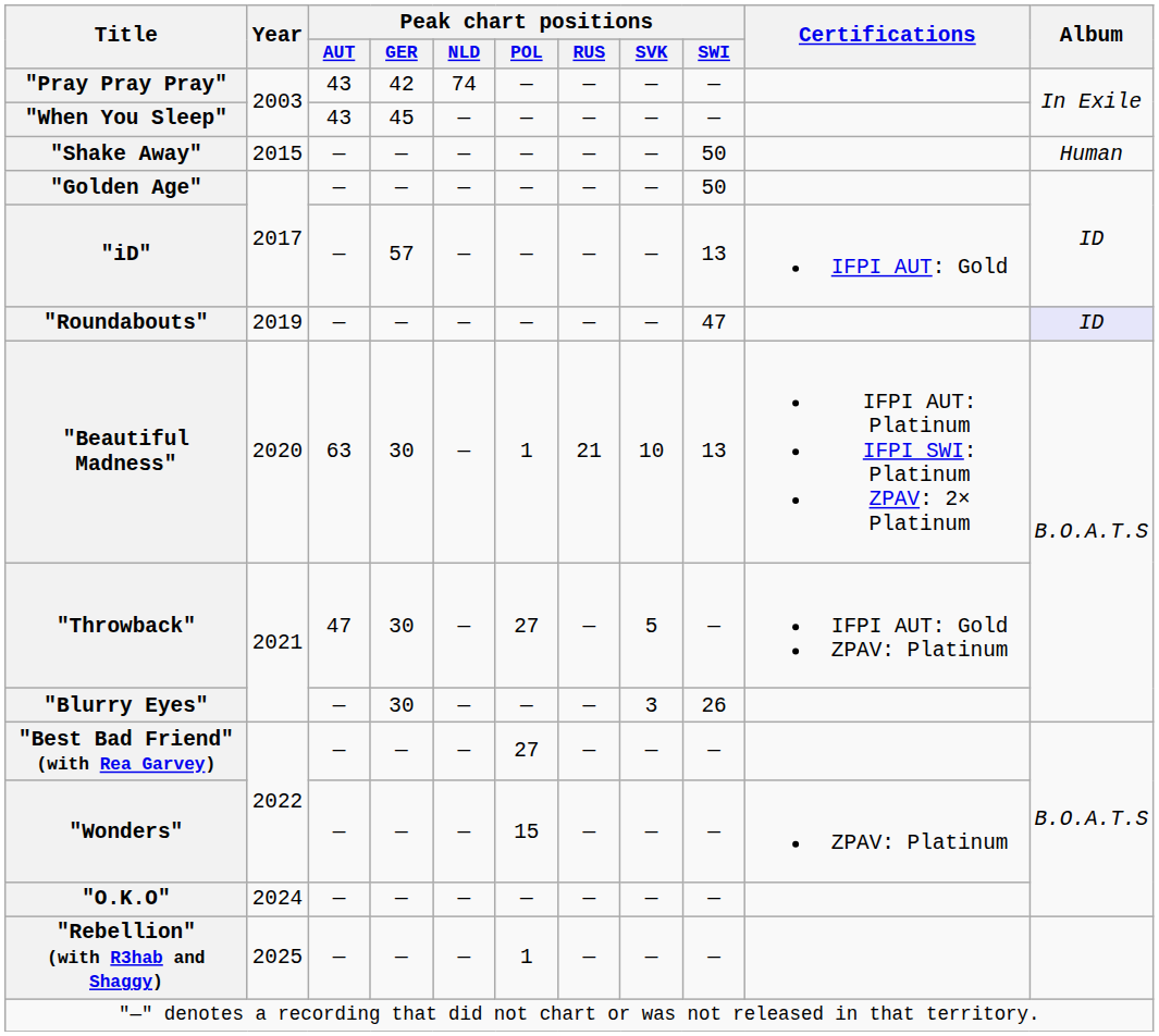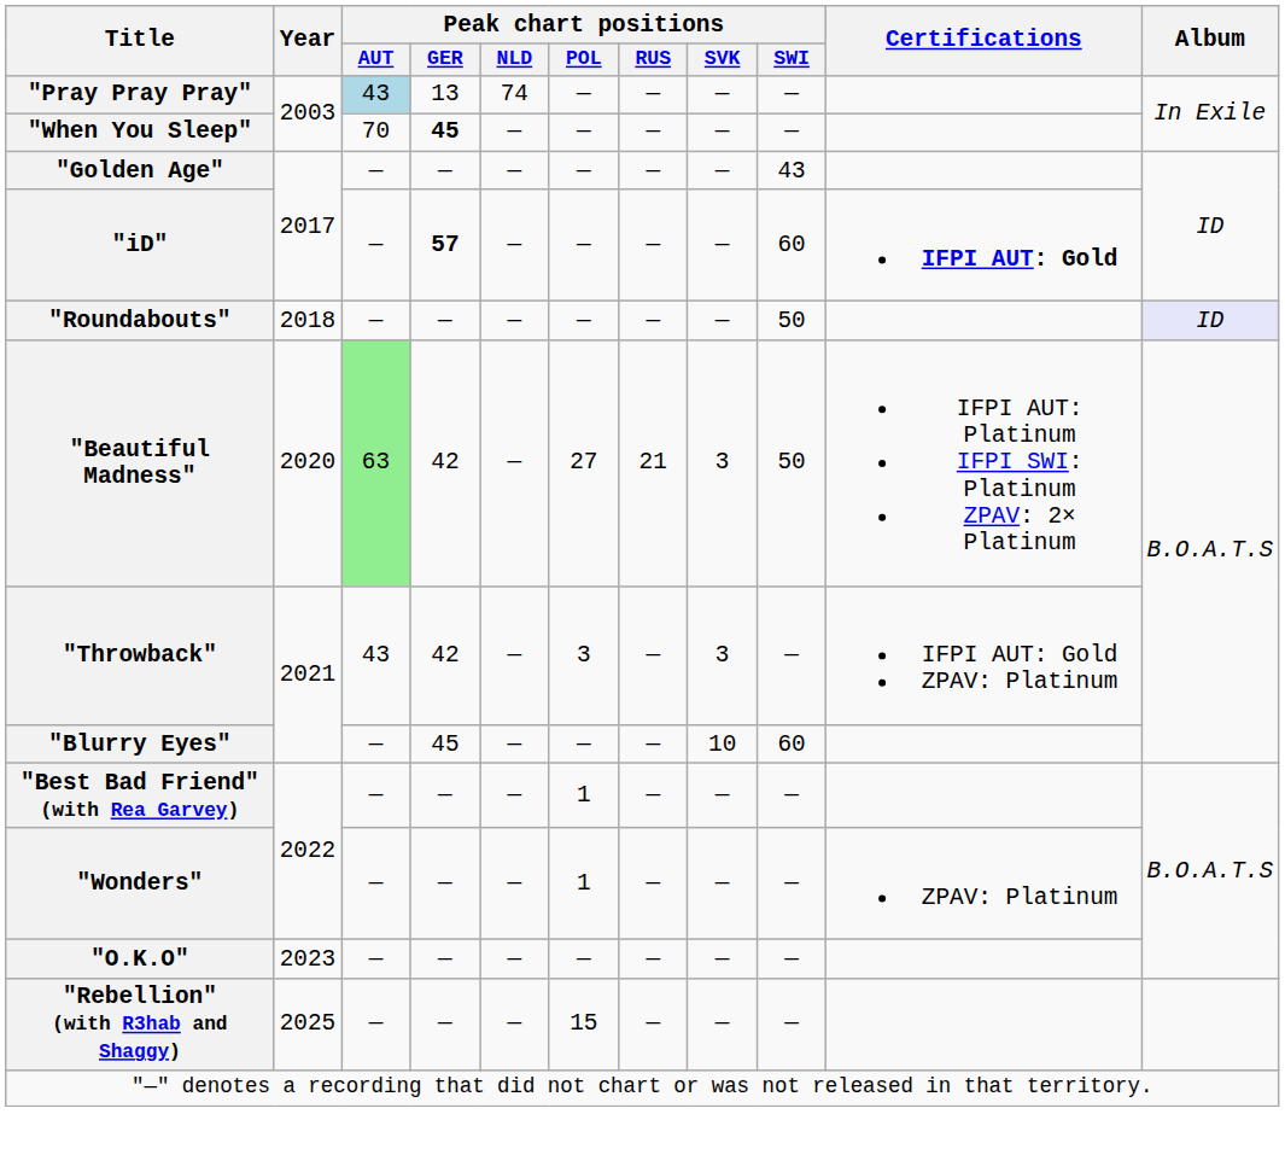 <table class="wikitable plainrowheaders" style="text-align:center">
 <tr>
 <th scope="col" rowspan="2" style="width:11em;">Title</th>
 <th scope="col" rowspan="2" style="width:1em;">Year</th>
 <th scope="col" colspan="7">Peak chart positions</th>
 <th scope="col" rowspan="2" style="width:13em;"><a href='#'>Certifications</a></th>
 <th rowspan="2">Album</th>
 </tr>
 <tr>
 <th scope="col" style="width:3em;font-size:85%;"><a href='#'>AUT</a><br></th>
 <th scope="col" style="width:3em;font-size:85%;"><a href='#'>GER</a><br></th>
 <th scope="col" style="width:3em;font-size:85%;"><a href='#'>NLD</a><br></th>
 <th scope="col" style="width:3em;font-size:85%;"><a href='#'>POL</a><br></th>
 <th scope="col" style="width:3em;font-size:85%;"><a href='#'>RUS</a><br></th>
 <th scope="col" style="width:3em;font-size:85%;"><a href='#'>SVK</a><br></th>
 <th scope="col" style="width:3em;font-size:85%;"><a href='#'>SWI</a><br></th>
 </tr>
 <tr>
 <th scope="row">"Pray Pray Pray"<br></th>
 <td rowspan="2">2003</td>
-<td>43</td>
-<td>42</td>
+<td style="background: lightblue;">43</td>
+<td>13</td>
 <td>74</td>
 <td>—</td>
 <td>—</td>
 <td>—</td>
 <td>—</td>
 <td></td>
 <td rowspan="2"><em>In Exile</em></td>
 </tr>
 <tr>
 <th scope="row">"When You Sleep"<br></th>
-<td>43</td>
-<td>45</td>
+<td>70</td>
+<td><strong>45</strong></td>
 <td>—</td>
 <td>—</td>
 <td>—</td>
 <td>—</td>
 <td>—</td>
 <td></td>
-</tr>
-<tr>
-<th scope="row">"Shake Away"</th>
-<td>2015</td>
-<td>—</td>
-<td>—</td>
-<td>—</td>
-<td>—</td>
-<td>—</td>
-<td>—</td>
-<td>50</td>
-<td></td>
-<td><em>Human</em></td>
 </tr>
 <tr>
 <th scope="row">"Golden Age"</th>
 <td rowspan="2">2017</td>
 <td>—</td>
 <td>—</td>
 <td>—</td>
 <td>—</td>
 <td>—</td>
 <td>—</td>
-<td>50</td>
+<td>43</td>
 <td></td>
 <td rowspan="2"><em>ID</em></td>
 </tr>
 <tr>
 <th scope="row">"iD"<br></th>
 <td>—</td>
-<td>57</td>
+<td><strong>57</strong></td>
 <td>—</td>
 <td>—</td>
 <td>—</td>
 <td>—</td>
-<td>13</td>
-<td><br><ul><li><a href='#'>IFPI AUT</a>: Gold</li></ul></td>
+<td>60</td>
+<td><strong><br><ul><li><a href='#'>IFPI AUT</a>: Gold</li></ul></strong></td>
 </tr>
 <tr>
 <th scope="row">"Roundabouts"</th>
-<td>2019</td>
+<td>2018</td>
 <td>—</td>
 <td>—</td>
 <td>—</td>
 <td>—</td>
 <td>—</td>
 <td>—</td>
-<td>47</td>
+<td>50</td>
 <td></td>
 <td style="background: lavender;"><em>ID</em><br></td>
 </tr>
 <tr>
 <th scope="row">"Beautiful Madness"</th>
 <td>2020</td>
-<td>63</td>
-<td>30</td>
+<td style="background: lightgreen;">63</td>
+<td>42</td>
 <td>—</td>
-<td>1</td>
+<td>27</td>
 <td>21</td>
-<td>10</td>
-<td>13</td>
+<td>3</td>
+<td>50</td>
 <td><br><ul><li>IFPI AUT: Platinum</li><li><a href='#'>IFPI SWI</a>: Platinum</li><li><a href='#'>ZPAV</a>: 2× Platinum</li></ul></td>
 <td rowspan="3"><em>B.O.A.T.S</em></td>
 </tr>
 <tr>
 <th scope="row">"Throwback"</th>
 <td rowspan="2">2021</td>
-<td>47</td>
-<td>30</td>
+<td>43</td>
+<td>42</td>
 <td>—</td>
-<td>27</td>
+<td>3</td>
 <td>—</td>
-<td>5</td>
+<td>3</td>
 <td>—</td>
 <td><br><ul><li>IFPI AUT: Gold</li><li>ZPAV: Platinum</li></ul></td>
 </tr>
 <tr>
 <th scope="row">"Blurry Eyes"</th>
 <td>—</td>
-<td>30</td>
+<td>45</td>
 <td>—</td>
 <td>—</td>
 <td>—</td>
-<td>3</td>
-<td>26</td>
+<td>10</td>
+<td>60</td>
 <td></td>
 </tr>
 <tr>
 <th scope="row">"Best Bad Friend"<br><small>(with <a href='#'>Rea Garvey</a>)</small></th>
 <td rowspan="2">2022</td>
 <td>—</td>
 <td>—</td>
 <td>—</td>
-<td>27</td>
+<td>1</td>
 <td>—</td>
 <td>—</td>
 <td>—</td>
 <td></td>
 <td rowspan="3"><em>B.O.A.T.S</em><br></td>
 </tr>
 <tr>
 <th scope="row">"Wonders"<br></th>
 <td>—</td>
 <td>—</td>
 <td>—</td>
-<td>15</td>
+<td>1</td>
 <td>—</td>
 <td>—</td>
 <td>—</td>
 <td><br><ul><li>ZPAV: Platinum</li></ul></td>
 </tr>
 <tr>
 <th scope="row">"O.K.O"</th>
-<td>2024</td>
+<td>2023</td>
 <td>—</td>
 <td>—</td>
 <td>—</td>
 <td>—</td>
 <td>—</td>
 <td>—</td>
 <td>—</td>
 <td></td>
 </tr>
 <tr>
 <th scope="row">"Rebellion"<br><small>(with <a href='#'>R3hab</a> and <a href='#'>Shaggy</a>)</small></th>
 <td>2025</td>
 <td>—</td>
 <td>—</td>
 <td>—</td>
-<td>1</td>
+<td>15</td>
 <td>—</td>
 <td>—</td>
 <td>—</td>
 <td></td>
 <td></td>
 </tr>
 <tr>
 <td colspan="11" style="font-size:90%">"—" denotes a recording that did not chart or was not released in that territory.</td>
 </tr>
 </table>
